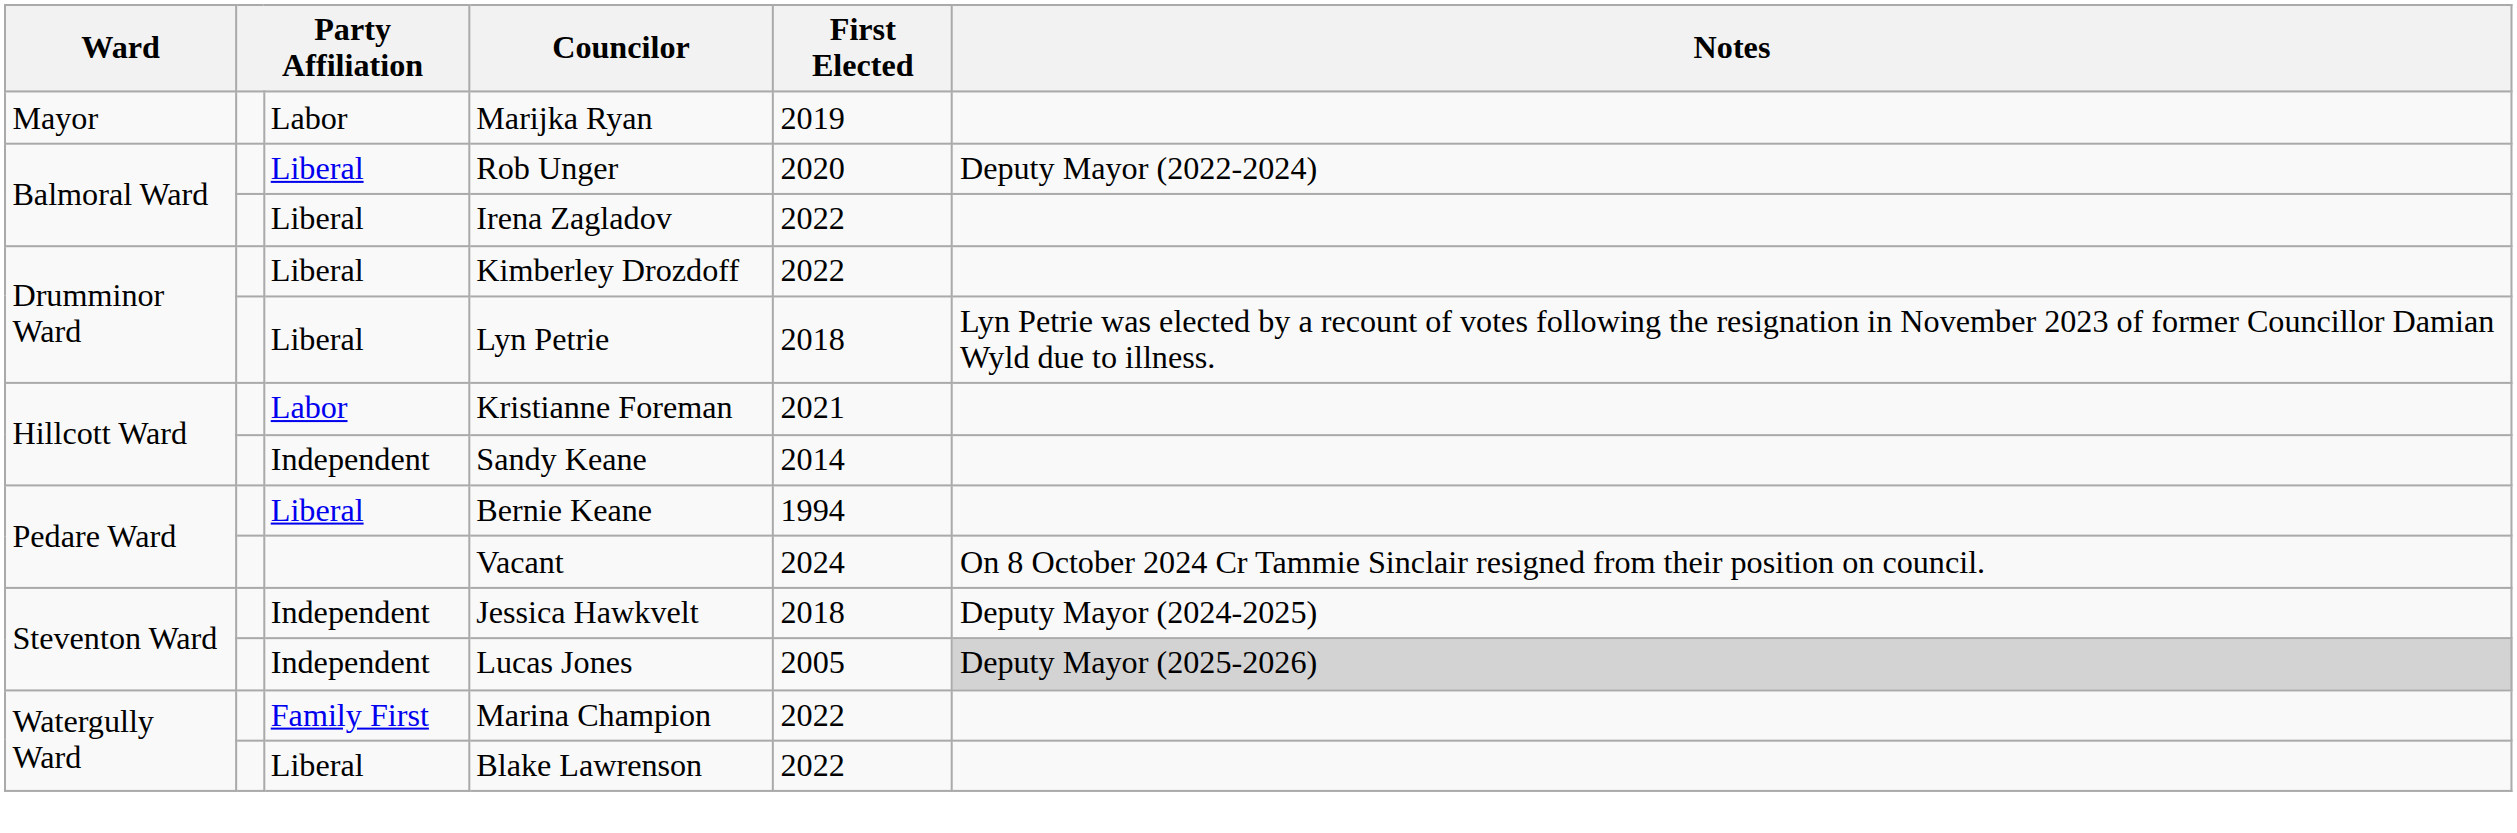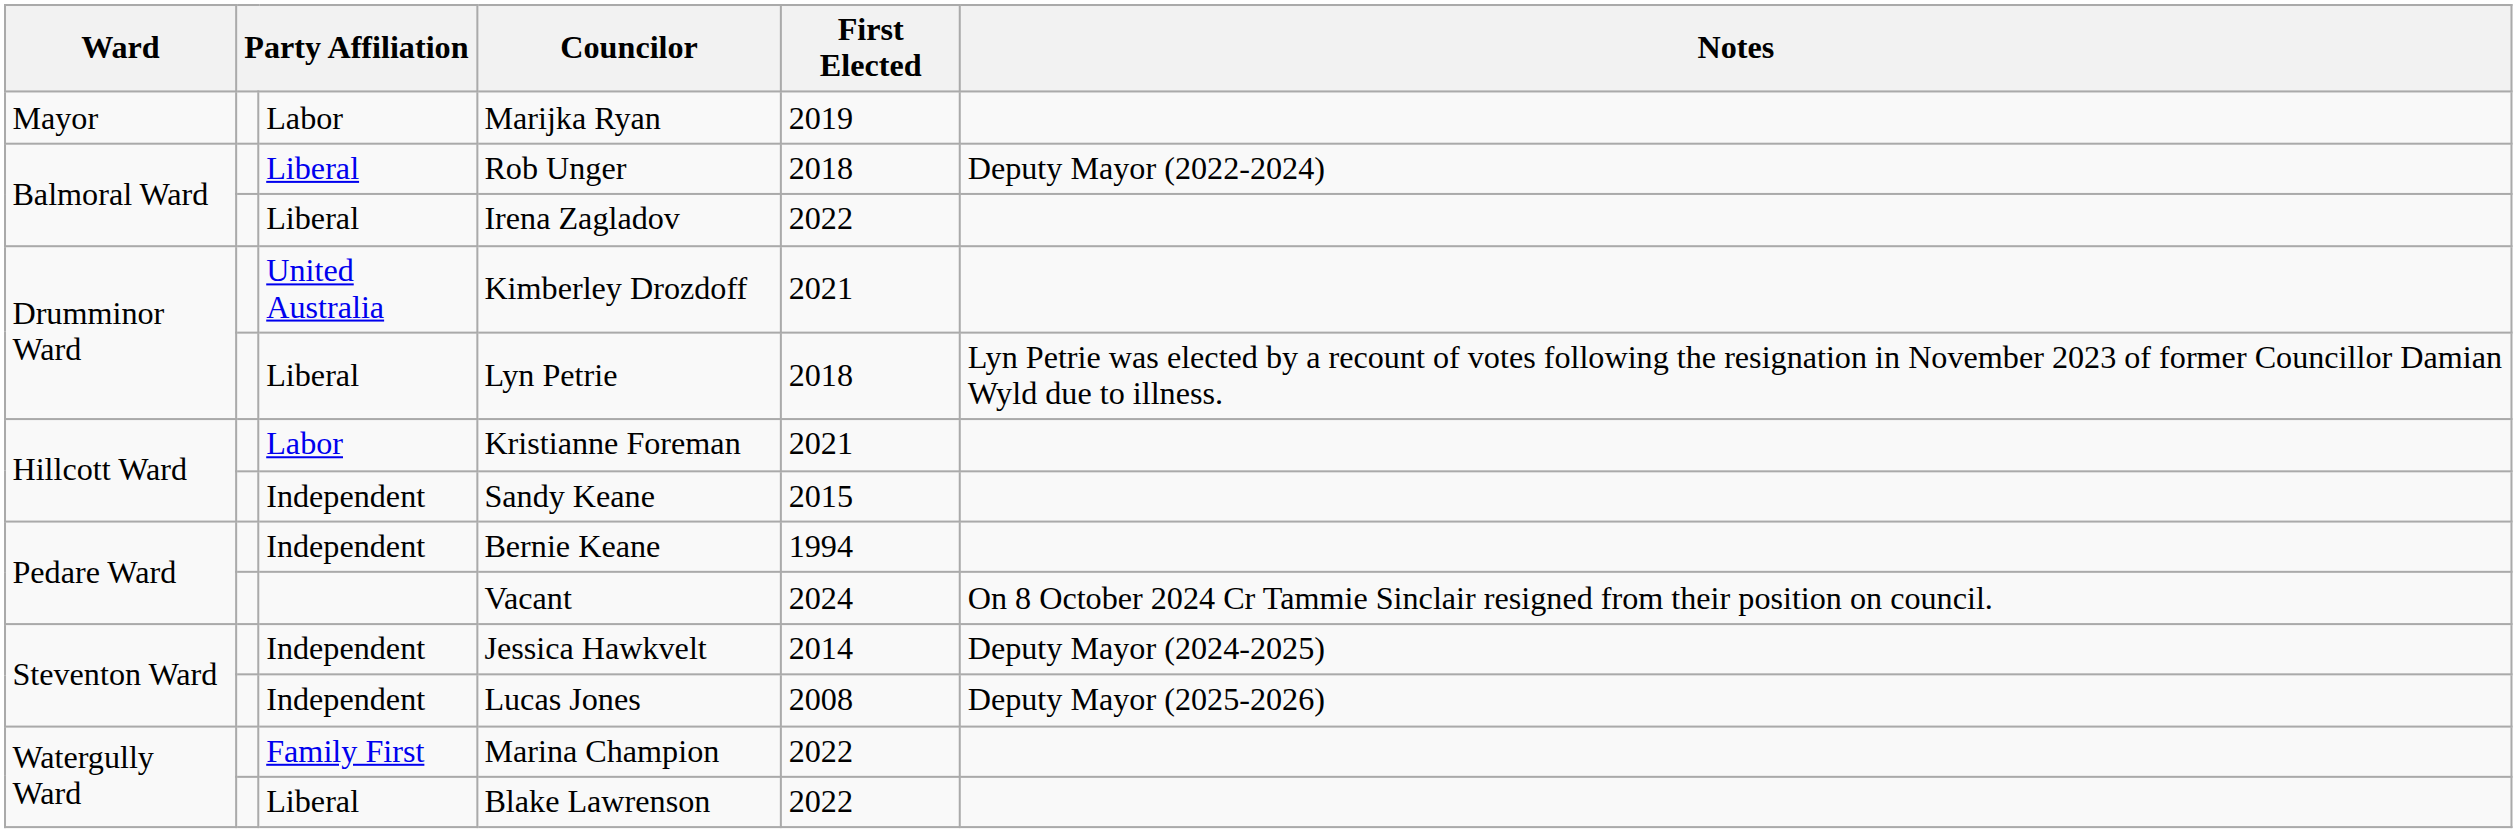 <table class="wikitable">
 <tr>
 <th>Ward</th>
 <th colspan="2">Party Affiliation</th>
 <th style=width:9em>Councilor</th>
 <th>First Elected</th>
 <th>Notes</th>
 </tr>
 <tr>
 <td>Mayor</td>
 <td> </td>
 <td>Labor</td>
 <td>Marijka Ryan</td>
 <td>2019</td>
 <td></td>
 </tr>
 <tr>
 <td rowspan="2">Balmoral Ward</td>
 <td> </td>
 <td><a href='#'>Liberal</a></td>
 <td>Rob Unger</td>
-<td>2020</td>
+<td>2018</td>
 <td>Deputy Mayor (2022-2024)</td>
 </tr>
 <tr>
 <td> </td>
 <td>Liberal</td>
 <td>Irena Zagladov</td>
 <td>2022</td>
 <td></td>
 </tr>
 <tr>
 <td rowspan="2">Drumminor Ward</td>
 <td> </td>
-<td>Liberal</td>
+<td><a href='#'>United Australia</a></td>
 <td>Kimberley Drozdoff</td>
-<td>2022</td>
+<td>2021</td>
 <td></td>
 </tr>
 <tr>
 <td> </td>
 <td>Liberal</td>
 <td>Lyn Petrie</td>
 <td>2018</td>
 <td>Lyn Petrie was elected by a recount of votes following the resignation in November 2023 of former Councillor Damian Wyld due to illness.</td>
 </tr>
 <tr>
 <td rowspan="2">Hillcott Ward</td>
 <td> </td>
 <td><a href='#'>Labor</a></td>
 <td>Kristianne Foreman</td>
 <td>2021</td>
 <td></td>
 </tr>
 <tr>
 <td> </td>
 <td>Independent</td>
 <td>Sandy Keane</td>
-<td>2014</td>
+<td>2015</td>
 <td></td>
 </tr>
 <tr>
 <td rowspan="2">Pedare Ward</td>
 <td> </td>
-<td><a href='#'>Liberal</a></td>
+<td>Independent</td>
 <td>Bernie Keane</td>
 <td>1994</td>
 <td></td>
 </tr>
 <tr>
 <td> </td>
 <td></td>
 <td>Vacant</td>
 <td>2024</td>
 <td>On 8 October 2024 Cr Tammie Sinclair resigned from their position on council.</td>
 </tr>
 <tr>
 <td rowspan="2">Steventon Ward</td>
 <td> </td>
 <td>Independent</td>
 <td>Jessica Hawkvelt</td>
-<td>2018</td>
+<td>2014</td>
 <td>Deputy Mayor (2024-2025)</td>
 </tr>
 <tr>
 <td> </td>
 <td>Independent</td>
 <td>Lucas Jones</td>
-<td>2005</td>
-<td style="background: lightgrey;">Deputy Mayor (2025-2026)</td>
+<td>2008</td>
+<td>Deputy Mayor (2025-2026)</td>
 </tr>
 <tr>
 <td rowspan="2">Watergully Ward</td>
 <td> </td>
 <td><a href='#'>Family First</a></td>
 <td>Marina Champion</td>
 <td>2022</td>
 <td></td>
 </tr>
 <tr>
 <td> </td>
 <td>Liberal</td>
 <td>Blake Lawrenson</td>
 <td>2022</td>
 <td></td>
 </tr>
 </table>
